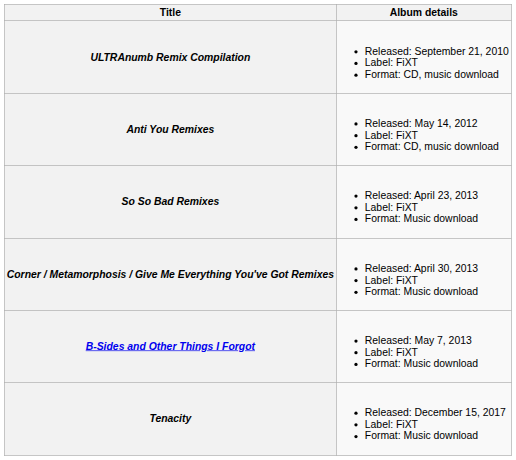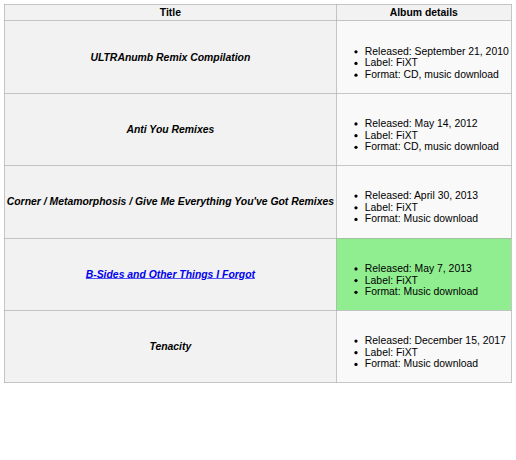 <table class="wikitable plainrowheaders">
 <tr>
 <th>Title</th>
 <th>Album details</th>
 </tr>
 <tr>
 <th scope="row"><em>ULTRAnumb Remix Compilation</em></th>
 <td><br><ul><li>Released: September 21, 2010</li><li>Label: FiXT</li><li>Format: CD, music download</li></ul></td>
 </tr>
 <tr>
 <th scope="row"><em>Anti You Remixes</em></th>
 <td><br><ul><li>Released: May 14, 2012</li><li>Label: FiXT</li><li>Format: CD, music download</li></ul></td>
 </tr>
 <tr>
-<th scope="row"><em>So So Bad Remixes</em></th>
-<td><br><ul><li>Released: April 23, 2013</li><li>Label: FiXT</li><li>Format: Music download</li></ul></td>
-</tr>
-<tr>
 <th scope="row"><em>Corner / Metamorphosis / Give Me Everything You've Got Remixes</em></th>
 <td><br><ul><li>Released: April 30, 2013</li><li>Label: FiXT</li><li>Format: Music download</li></ul></td>
 </tr>
 <tr>
 <th scope="row"><em><a href='#'>B-Sides and Other Things I Forgot</a></em></th>
-<td><br><ul><li>Released: May 7, 2013</li><li>Label: FiXT</li><li>Format: Music download</li></ul></td>
+<td style="background: lightgreen;"><br><ul><li>Released: May 7, 2013</li><li>Label: FiXT</li><li>Format: Music download</li></ul></td>
 </tr>
 <tr>
 <th scope="row"><em>Tenacity</em> </th>
 <td><br><ul><li>Released: December 15, 2017</li><li>Label: FiXT</li><li>Format: Music download</li></ul></td>
 </tr>
 </table>
